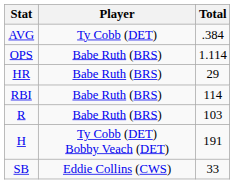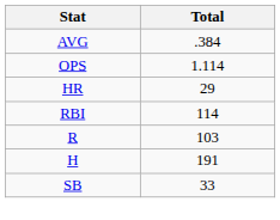 <table class="wikitable" style="text-align:center;">
 <tr>
 <th style="width:15%;">Stat</th>
-<th>Player</th>
 <th style="width:15%;">Total</th>
 </tr>
 <tr>
 <td><a href='#'>AVG</a></td>
-<td><a href='#'>Ty Cobb</a> (<a href='#'>DET</a>)</td>
 <td>.384</td>
 </tr>
 <tr>
 <td><a href='#'>OPS</a></td>
-<td><a href='#'>Babe Ruth</a> (<a href='#'>BRS</a>)</td>
 <td>1.114</td>
 </tr>
 <tr>
 <td><a href='#'>HR</a></td>
-<td><a href='#'>Babe Ruth</a> (<a href='#'>BRS</a>)</td>
 <td>29</td>
 </tr>
 <tr>
 <td><a href='#'>RBI</a></td>
-<td><a href='#'>Babe Ruth</a> (<a href='#'>BRS</a>)</td>
 <td>114</td>
 </tr>
 <tr>
 <td><a href='#'>R</a></td>
-<td><a href='#'>Babe Ruth</a> (<a href='#'>BRS</a>)</td>
 <td>103</td>
 </tr>
 <tr>
 <td><a href='#'>H</a></td>
-<td><a href='#'>Ty Cobb</a> (<a href='#'>DET</a>)<br><a href='#'>Bobby Veach</a> (<a href='#'>DET</a>)</td>
 <td>191</td>
 </tr>
 <tr>
 <td><a href='#'>SB</a></td>
-<td><a href='#'>Eddie Collins</a> (<a href='#'>CWS</a>)</td>
 <td>33</td>
 </tr>
 </table>
